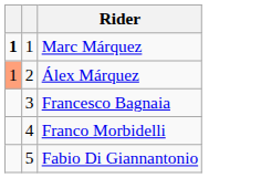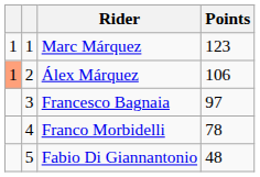 <table class="wikitable" style="font-size: 95%;">
 <tr>
 <th></th>
 <th></th>
 <th>Rider</th>
+<th>Points</th>
 </tr>
 <tr>
-<td><strong> 1</strong></td>
+<td> 1</td>
 <td align=center>1</td>
 <td> <a href='#'>Marc Márquez</a></td>
+<td align=left>123</td>
 </tr>
 <tr>
 <td style="background: lightsalmon;"> 1</td>
 <td align=center>2</td>
 <td> <a href='#'>Álex Márquez</a></td>
+<td align=left>106</td>
 </tr>
 <tr>
 <td></td>
 <td align=center>3</td>
 <td> <a href='#'>Francesco Bagnaia</a></td>
+<td align=left>97</td>
 </tr>
 <tr>
 <td></td>
 <td align=center>4</td>
 <td> <a href='#'>Franco Morbidelli</a></td>
+<td align=left>78</td>
 </tr>
 <tr>
 <td></td>
 <td align=center>5</td>
 <td> <a href='#'>Fabio Di Giannantonio</a></td>
+<td align=left>48</td>
 </tr>
 </table>
